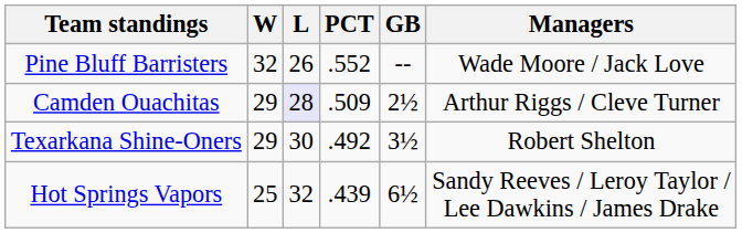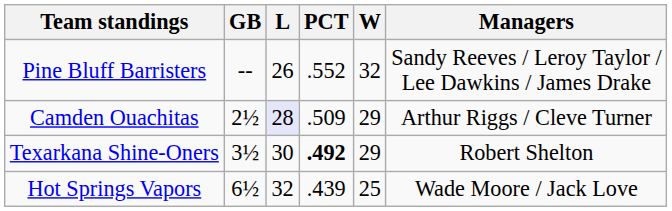 <table class="wikitable" style="text-align:center">
 <tr>
 <th>Team standings</th>
-<th>W</th>
+<th>GB</th>
 <th>L</th>
 <th>PCT</th>
-<th>GB</th>
+<th>W</th>
 <th>Managers</th>
 </tr>
 <tr>
 <td><a href='#'>Pine Bluff Barristers</a></td>
-<td>32</td>
+<td>--</td>
 <td>26</td>
 <td>.552</td>
-<td>--</td>
-<td>Wade Moore / Jack Love</td>
+<td>32</td>
+<td>Sandy Reeves / Leroy Taylor /<br>Lee Dawkins / James Drake</td>
 </tr>
 <tr>
 <td><a href='#'>Camden Ouachitas</a></td>
-<td>29</td>
+<td>2½</td>
 <td style="background: lavender;">28</td>
 <td>.509</td>
-<td>2½</td>
+<td>29</td>
 <td>Arthur Riggs / Cleve Turner</td>
 </tr>
 <tr>
 <td><a href='#'>Texarkana Shine-Oners</a></td>
+<td>3½</td>
+<td>30</td>
+<td><strong>.492</strong></td>
 <td>29</td>
-<td>30</td>
-<td>.492</td>
-<td>3½</td>
 <td>Robert Shelton</td>
 </tr>
 <tr>
 <td><a href='#'>Hot Springs Vapors</a></td>
-<td>25</td>
+<td>6½</td>
 <td>32</td>
 <td>.439</td>
-<td>6½</td>
-<td>Sandy Reeves / Leroy Taylor /<br>Lee Dawkins / James Drake</td>
+<td>25</td>
+<td>Wade Moore / Jack Love</td>
 </tr>
 </table>
